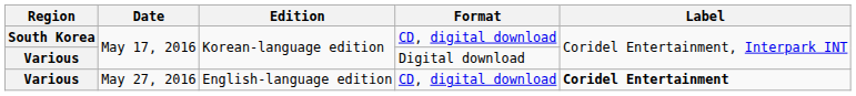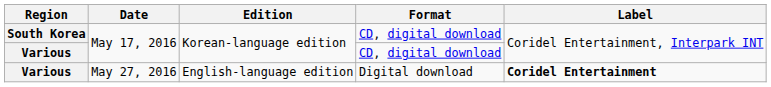 <table class="wikitable plainrowheaders">
 <tr>
 <th scope="col">Region</th>
 <th>Date</th>
 <th>Edition</th>
 <th>Format</th>
 <th>Label</th>
 </tr>
 <tr>
 <th scope="row">South Korea</th>
 <td rowspan="2">May 17, 2016</td>
 <td rowspan="2">Korean-language edition</td>
 <td><a href='#'>CD</a>, <a href='#'>digital download</a></td>
 <td rowspan="2">Coridel Entertainment, <a href='#'>Interpark INT</a></td>
 </tr>
 <tr>
 <th scope="row">Various</th>
-<td>Digital download</td>
+<td><a href='#'>CD</a>, <a href='#'>digital download</a></td>
 </tr>
 <tr>
 <th scope="row">Various</th>
 <td>May 27, 2016</td>
 <td>English-language edition</td>
-<td><a href='#'>CD</a>, <a href='#'>digital download</a></td>
+<td>Digital download</td>
 <td><strong>Coridel Entertainment</strong></td>
 </tr>
 </table>
